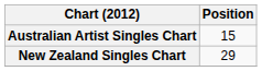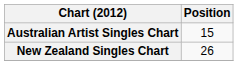 <table class="wikitable sortable plainrowheaders" border="1">
 <tr>
 <th scope="col">Chart (2012)</th>
 <th scope="col">Position</th>
 </tr>
 <tr>
 <th scope="row">Australian Artist Singles Chart</th>
 <td style="text-align:center;">15</td>
 </tr>
 <tr>
 <th scope="row">New Zealand Singles Chart</th>
-<td style="text-align:center;">29</td>
+<td style="text-align:center;">26</td>
 </tr>
 <tr>
 </tr>
 </table>
